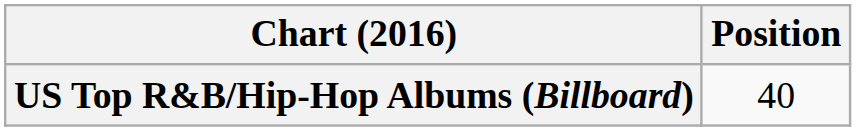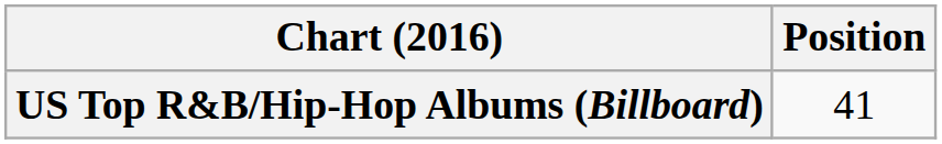 <table class="wikitable plainrowheaders" style="text-align:center">
 <tr>
 <th scope="col">Chart (2016)</th>
 <th scope="col">Position</th>
 </tr>
 <tr>
 <th scope="row">US Top R&B/Hip-Hop Albums (<em>Billboard</em>)</th>
-<td>40</td>
+<td>41</td>
 </tr>
 </table>
